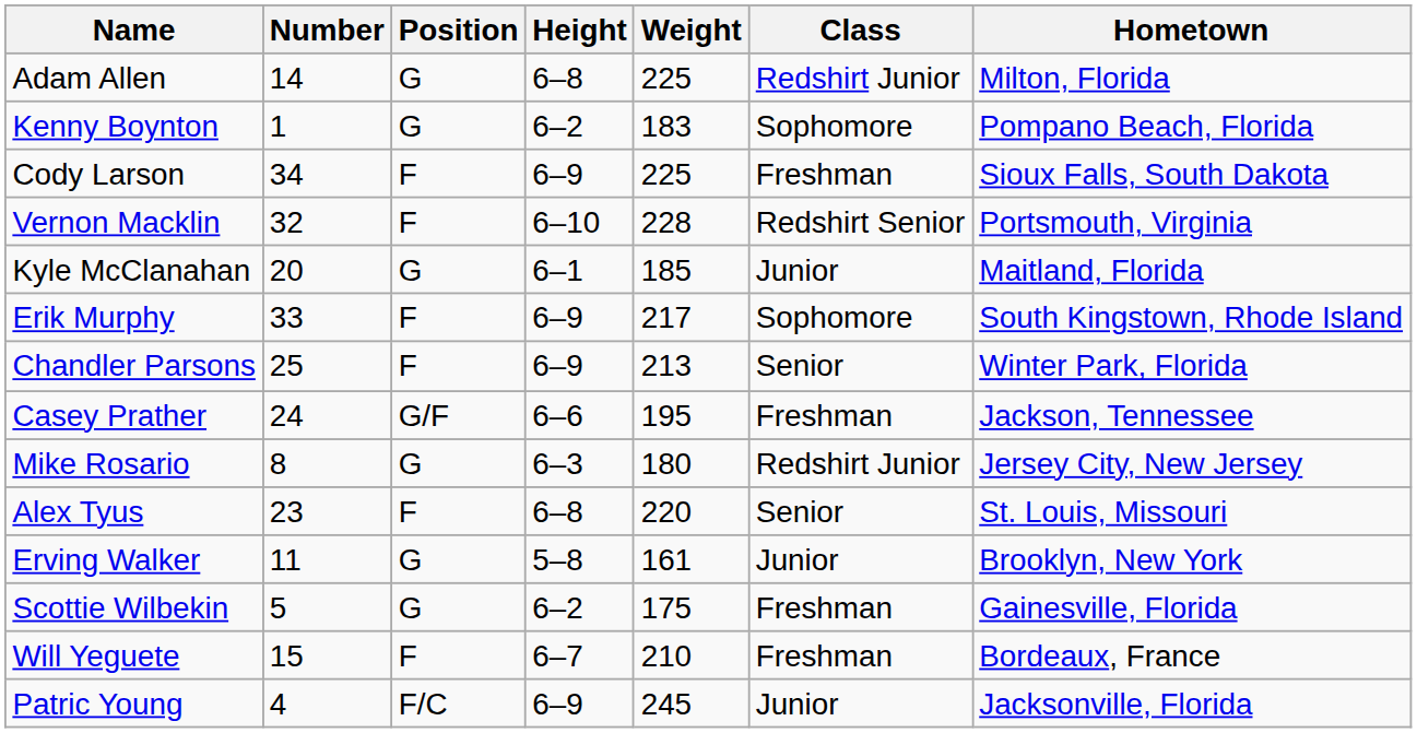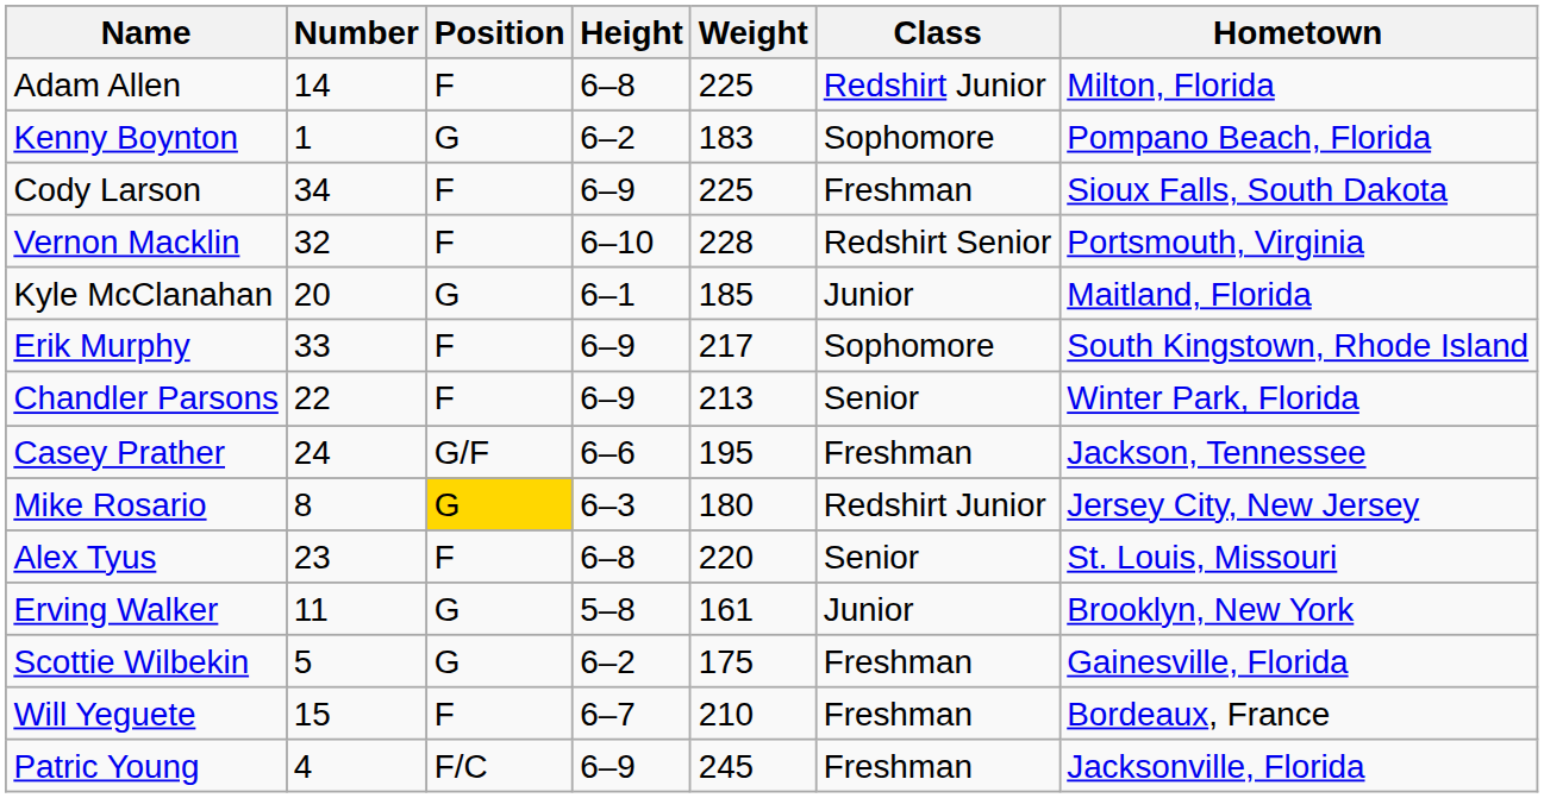 <table class="wikitable sortable" style="font-size: 95%;">
 <tr>
 <th>Name</th>
 <th>Number</th>
 <th>Position</th>
 <th>Height</th>
 <th>Weight</th>
 <th>Class</th>
 <th>Hometown</th>
 </tr>
 <tr>
 <td>Adam Allen</td>
 <td>14</td>
-<td>G</td>
+<td>F</td>
 <td>6–8</td>
 <td>225</td>
 <td><a href='#'>Redshirt</a> Junior</td>
 <td><a href='#'>Milton, Florida</a></td>
 </tr>
 <tr>
 <td><a href='#'>Kenny Boynton</a></td>
 <td>1</td>
 <td>G</td>
 <td>6–2</td>
 <td>183</td>
 <td>Sophomore</td>
 <td><a href='#'>Pompano Beach, Florida</a></td>
 </tr>
 <tr>
 <td>Cody Larson</td>
 <td>34</td>
 <td>F</td>
 <td>6–9</td>
 <td>225</td>
 <td>Freshman</td>
 <td><a href='#'>Sioux Falls, South Dakota</a></td>
 </tr>
 <tr>
 <td><a href='#'>Vernon Macklin</a></td>
 <td>32</td>
 <td>F</td>
 <td>6–10</td>
 <td>228</td>
 <td>Redshirt Senior</td>
 <td><a href='#'>Portsmouth, Virginia</a></td>
 </tr>
 <tr>
 <td>Kyle McClanahan</td>
 <td>20</td>
 <td>G</td>
 <td>6–1</td>
 <td>185</td>
 <td>Junior</td>
 <td><a href='#'>Maitland, Florida</a></td>
 </tr>
 <tr>
 <td><a href='#'>Erik Murphy</a></td>
 <td>33</td>
 <td>F</td>
 <td>6–9</td>
 <td>217</td>
 <td>Sophomore</td>
 <td><a href='#'>South Kingstown, Rhode Island</a></td>
 </tr>
 <tr>
 <td><a href='#'>Chandler Parsons</a></td>
-<td>25</td>
+<td>22</td>
 <td>F</td>
 <td>6–9</td>
 <td>213</td>
 <td>Senior</td>
 <td><a href='#'>Winter Park, Florida</a></td>
 </tr>
 <tr>
 <td><a href='#'>Casey Prather</a></td>
 <td>24</td>
 <td>G/F</td>
 <td>6–6</td>
 <td>195</td>
 <td>Freshman</td>
 <td><a href='#'>Jackson, Tennessee</a></td>
 </tr>
 <tr>
 <td><a href='#'>Mike Rosario</a></td>
 <td>8</td>
-<td>G</td>
+<td style="background: gold;">G</td>
 <td>6–3</td>
 <td>180</td>
 <td>Redshirt Junior</td>
 <td><a href='#'>Jersey City, New Jersey</a></td>
 </tr>
 <tr>
 <td><a href='#'>Alex Tyus</a></td>
 <td>23</td>
 <td>F</td>
 <td>6–8</td>
 <td>220</td>
 <td>Senior</td>
 <td><a href='#'>St. Louis, Missouri</a></td>
 </tr>
 <tr>
 <td><a href='#'>Erving Walker</a></td>
 <td>11</td>
 <td>G</td>
 <td>5–8</td>
 <td>161</td>
 <td>Junior</td>
 <td><a href='#'>Brooklyn, New York</a></td>
 </tr>
 <tr>
 <td><a href='#'>Scottie Wilbekin</a></td>
 <td>5</td>
 <td>G</td>
 <td>6–2</td>
 <td>175</td>
 <td>Freshman</td>
 <td><a href='#'>Gainesville, Florida</a></td>
 </tr>
 <tr>
 <td><a href='#'>Will Yeguete</a></td>
 <td>15</td>
 <td>F</td>
 <td>6–7</td>
 <td>210</td>
 <td>Freshman</td>
 <td><a href='#'>Bordeaux</a>, France</td>
 </tr>
 <tr>
 <td><a href='#'>Patric Young</a></td>
 <td>4</td>
 <td>F/C</td>
 <td>6–9</td>
 <td>245</td>
-<td>Junior</td>
+<td>Freshman</td>
 <td><a href='#'>Jacksonville, Florida</a></td>
 </tr>
 </table>
